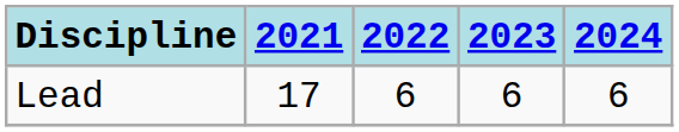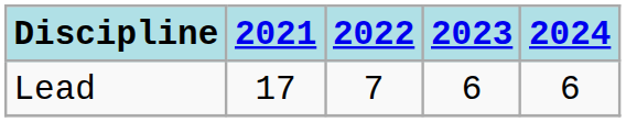 <table class="wikitable" style="text-align: center">
 <tr>
 <th style="background: #b0e0e6">Discipline</th>
 <th style="background: #b0e0e6"><a href='#'>2021</a></th>
 <th style="background: #b0e0e6"><a href='#'>2022</a></th>
 <th style="background: #b0e0e6"><a href='#'>2023</a></th>
 <th style="background: #b0e0e6"><a href='#'>2024</a></th>
 </tr>
 <tr>
 <td align="left">Lead</td>
 <td>17</td>
-<td>6</td>
+<td>7</td>
 <td>6</td>
 <td>6</td>
 </tr>
 <tr>
 </tr>
 </table>
